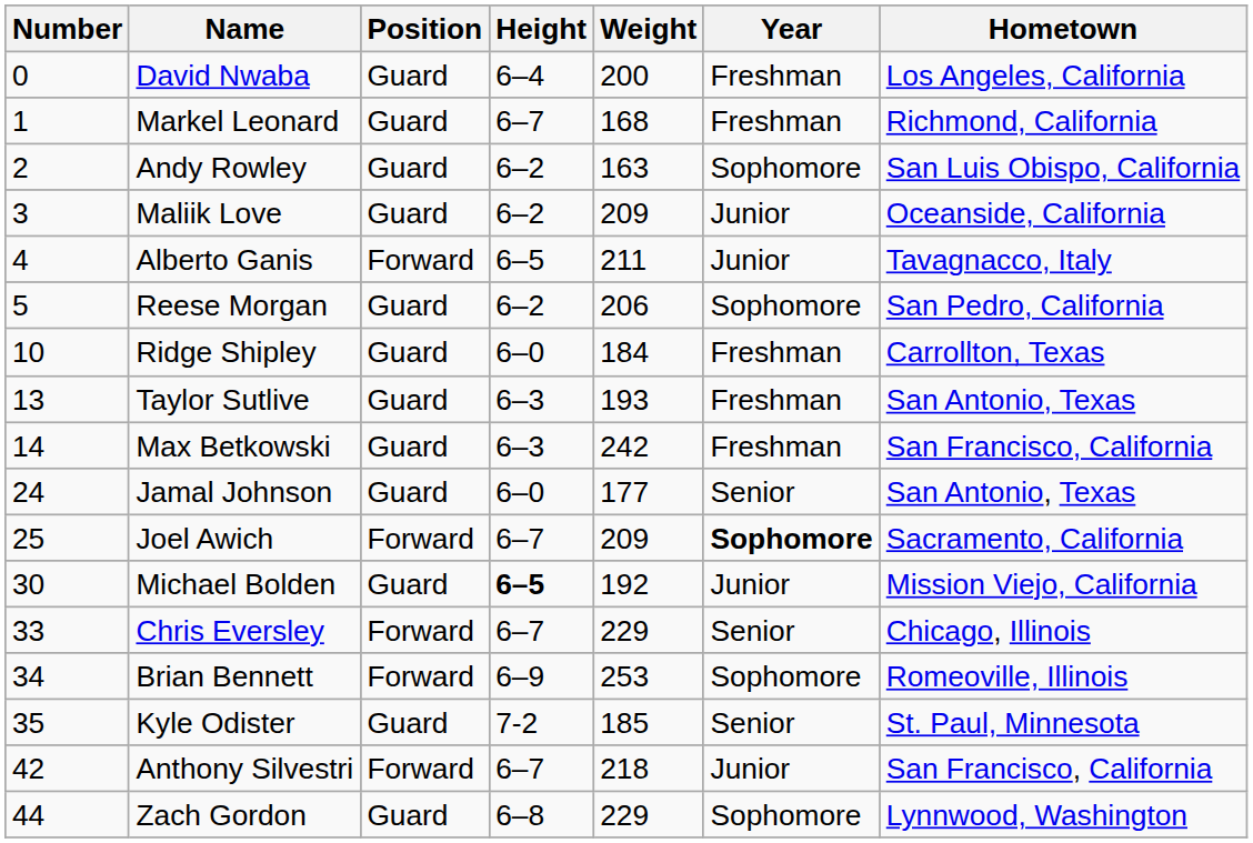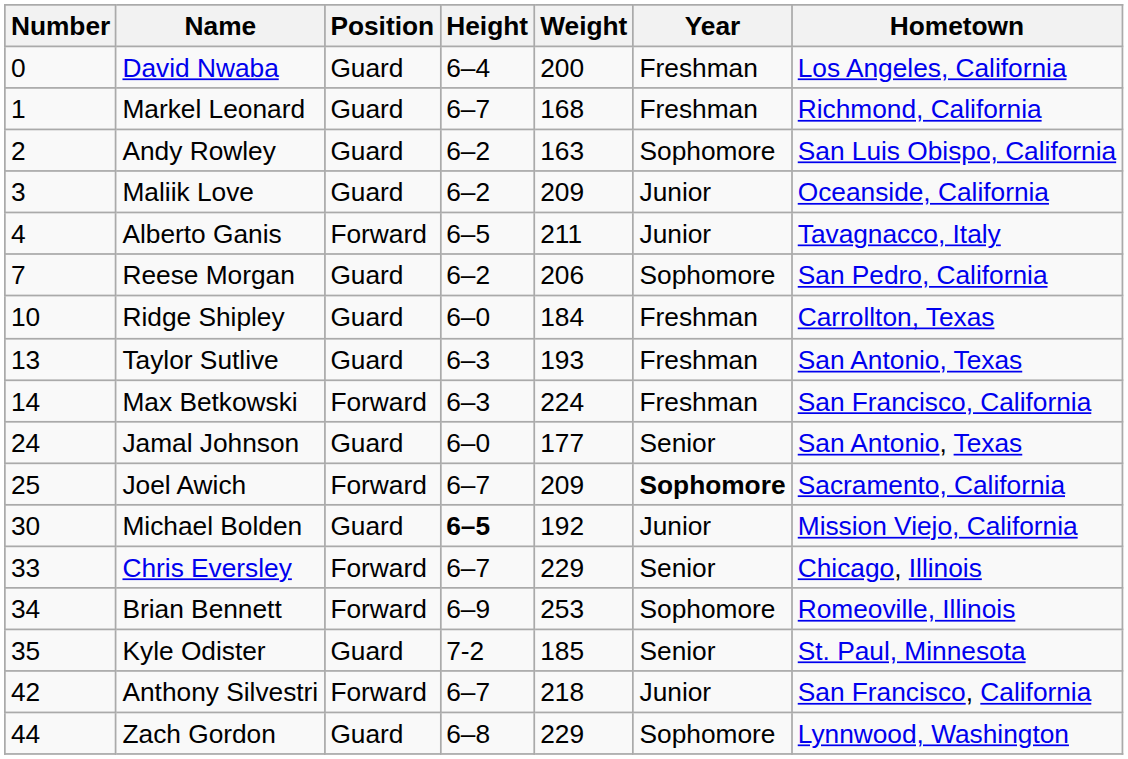 <table class="wikitable sortable" style="font-size: 95%;">
 <tr>
 <th>Number</th>
 <th>Name</th>
 <th>Position</th>
 <th>Height</th>
 <th>Weight</th>
 <th>Year</th>
 <th>Hometown</th>
 </tr>
 <tr>
 <td>0</td>
 <td><a href='#'>David Nwaba</a></td>
 <td>Guard</td>
 <td>6–4</td>
 <td>200</td>
 <td>Freshman</td>
 <td><a href='#'>Los Angeles, California</a></td>
 </tr>
 <tr>
 <td>1</td>
 <td>Markel Leonard</td>
 <td>Guard</td>
 <td>6–7</td>
 <td>168</td>
 <td>Freshman</td>
 <td><a href='#'>Richmond, California</a></td>
 </tr>
 <tr>
 <td>2</td>
 <td>Andy Rowley</td>
 <td>Guard</td>
 <td>6–2</td>
 <td>163</td>
 <td>Sophomore</td>
 <td><a href='#'>San Luis Obispo, California</a></td>
 </tr>
 <tr>
 <td>3</td>
 <td>Maliik Love</td>
 <td>Guard</td>
 <td>6–2</td>
 <td>209</td>
 <td>Junior</td>
 <td><a href='#'>Oceanside, California</a></td>
 </tr>
 <tr>
 <td>4</td>
 <td>Alberto Ganis</td>
 <td>Forward</td>
 <td>6–5</td>
 <td>211</td>
 <td>Junior</td>
 <td><a href='#'>Tavagnacco, Italy</a></td>
 </tr>
 <tr>
-<td>5</td>
+<td>7</td>
 <td>Reese Morgan</td>
 <td>Guard</td>
 <td>6–2</td>
 <td>206</td>
 <td>Sophomore</td>
 <td><a href='#'>San Pedro, California</a></td>
 </tr>
 <tr>
 <td>10</td>
 <td>Ridge Shipley</td>
 <td>Guard</td>
 <td>6–0</td>
 <td>184</td>
 <td>Freshman</td>
 <td><a href='#'>Carrollton, Texas</a></td>
 </tr>
 <tr>
 <td>13</td>
 <td>Taylor Sutlive</td>
 <td>Guard</td>
 <td>6–3</td>
 <td>193</td>
 <td>Freshman</td>
 <td><a href='#'>San Antonio, Texas</a></td>
 </tr>
 <tr>
 <td>14</td>
 <td>Max Betkowski</td>
-<td>Guard</td>
+<td>Forward</td>
 <td>6–3</td>
-<td>242</td>
+<td>224</td>
 <td>Freshman</td>
 <td><a href='#'>San Francisco, California</a></td>
 </tr>
 <tr>
 <td>24</td>
 <td>Jamal Johnson</td>
 <td>Guard</td>
 <td>6–0</td>
 <td>177</td>
 <td>Senior</td>
 <td><a href='#'>San Antonio</a>, <a href='#'>Texas</a></td>
 </tr>
 <tr>
 <td>25</td>
 <td>Joel Awich</td>
 <td>Forward</td>
 <td>6–7</td>
 <td>209</td>
 <td><strong>Sophomore</strong></td>
 <td><a href='#'>Sacramento, California</a></td>
 </tr>
 <tr>
 <td>30</td>
 <td>Michael Bolden</td>
 <td>Guard</td>
 <td><strong>6–5</strong></td>
 <td>192</td>
 <td>Junior</td>
 <td><a href='#'>Mission Viejo, California</a></td>
 </tr>
 <tr>
 <td>33</td>
 <td><a href='#'>Chris Eversley</a></td>
 <td>Forward</td>
 <td>6–7</td>
 <td>229</td>
 <td>Senior</td>
 <td><a href='#'>Chicago</a>, <a href='#'>Illinois</a></td>
 </tr>
 <tr>
 <td>34</td>
 <td>Brian Bennett</td>
 <td>Forward</td>
 <td>6–9</td>
 <td>253</td>
 <td>Sophomore</td>
 <td><a href='#'>Romeoville, Illinois</a></td>
 </tr>
 <tr>
 <td>35</td>
 <td>Kyle Odister</td>
 <td>Guard</td>
 <td>7-2</td>
 <td>185</td>
 <td>Senior</td>
 <td><a href='#'>St. Paul, Minnesota</a></td>
 </tr>
 <tr>
 <td>42</td>
 <td>Anthony Silvestri</td>
 <td>Forward</td>
 <td>6–7</td>
 <td>218</td>
 <td>Junior</td>
 <td><a href='#'>San Francisco</a>, <a href='#'>California</a></td>
 </tr>
 <tr>
 <td>44</td>
 <td>Zach Gordon</td>
 <td>Guard</td>
 <td>6–8</td>
 <td>229</td>
 <td>Sophomore</td>
 <td><a href='#'>Lynnwood, Washington</a></td>
 </tr>
 </table>
